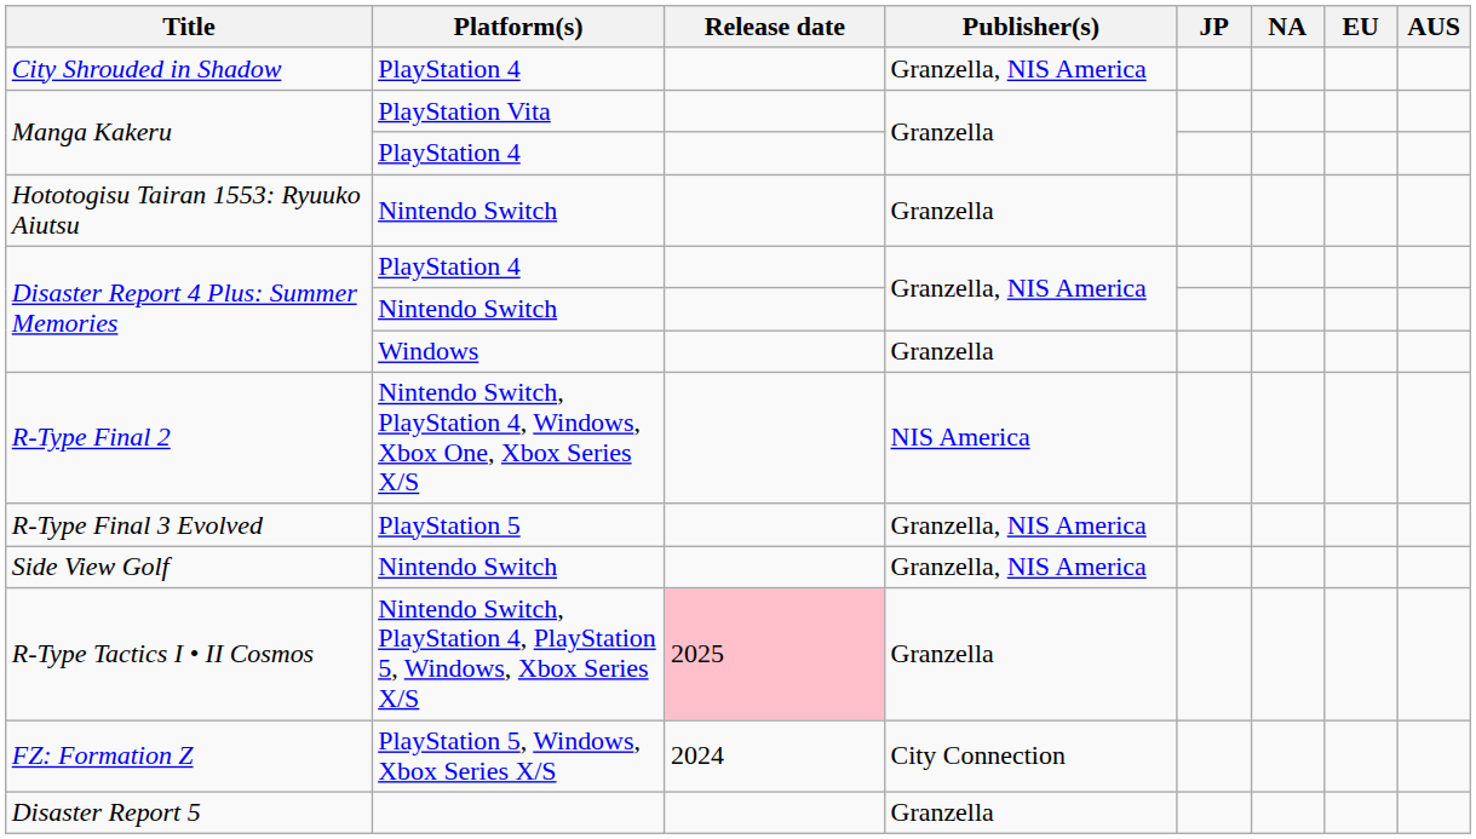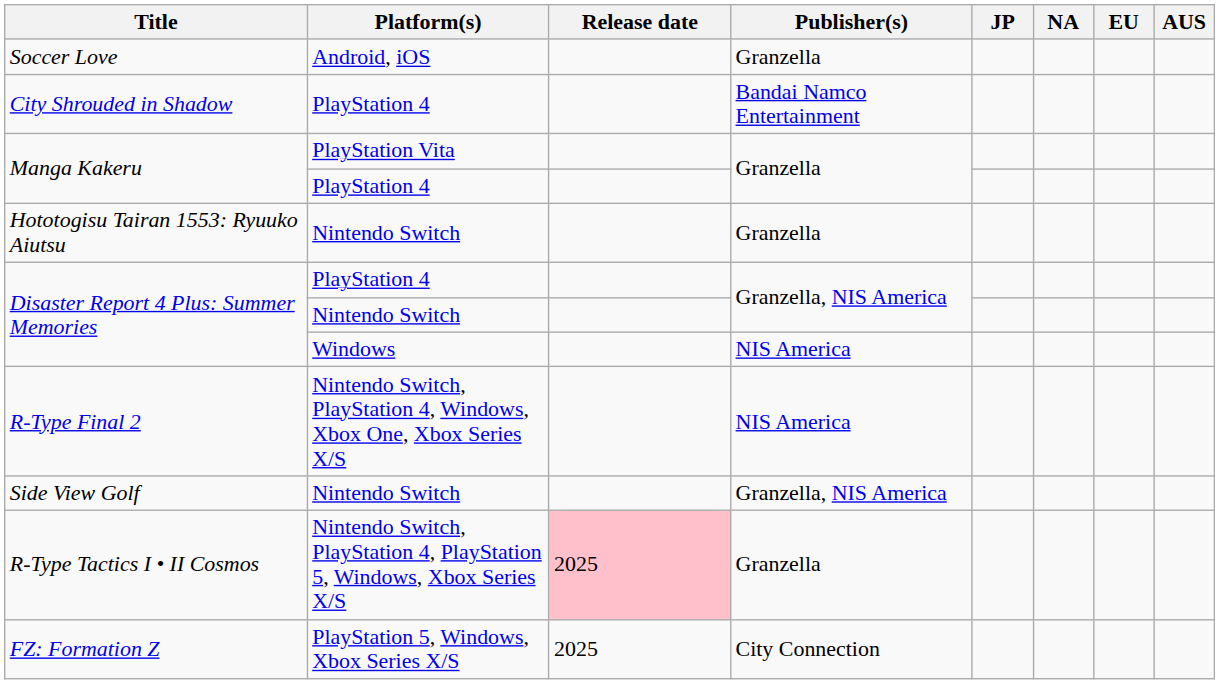 <table class="wikitable sortable" style="width: 100%">
 <tr>
 <th style="width:25%">Title</th>
 <th style="width:20%">Platform(s)</th>
 <th style="width:15%">Release date</th>
 <th style="width:20%">Publisher(s)</th>
 <th style="width:5%">JP</th>
 <th style="width:5%">NA</th>
 <th style="width:5%">EU</th>
 <th style="width:5%">AUS</th>
 </tr>
 <tr>
+<td><em>Soccer Love</em></td>
+<td><a href='#'>Android</a>, <a href='#'>iOS</a></td>
+<td></td>
+<td>Granzella</td>
+<td></td>
+<td></td>
+<td></td>
+<td></td>
+</tr>
+<tr>
 <td><em><a href='#'>City Shrouded in Shadow</a></em></td>
 <td><a href='#'>PlayStation 4</a></td>
 <td></td>
-<td>Granzella, <a href='#'>NIS America</a></td>
+<td><a href='#'>Bandai Namco Entertainment</a></td>
 <td></td>
 <td></td>
 <td></td>
 <td></td>
 </tr>
 <tr>
 <td rowspan="2"><em>Manga Kakeru</em></td>
 <td><a href='#'>PlayStation Vita</a></td>
 <td></td>
 <td rowspan="2">Granzella</td>
 <td></td>
 <td></td>
 <td></td>
 <td></td>
 </tr>
 <tr>
 <td><a href='#'>PlayStation 4</a></td>
 <td></td>
 <td></td>
 <td></td>
 <td></td>
 <td></td>
 </tr>
 <tr>
 <td><em>Hototogisu Tairan 1553: Ryuuko Aiutsu</em></td>
 <td><a href='#'>Nintendo Switch</a></td>
 <td></td>
 <td>Granzella</td>
 <td></td>
 <td></td>
 <td></td>
 <td></td>
 </tr>
 <tr>
 <td rowspan="3"><em><a href='#'>Disaster Report 4 Plus: Summer Memories</a></em></td>
 <td><a href='#'>PlayStation 4</a></td>
 <td></td>
 <td rowspan="2">Granzella, <a href='#'>NIS America</a></td>
 <td></td>
 <td></td>
 <td></td>
 <td></td>
 </tr>
 <tr>
 <td><a href='#'>Nintendo Switch</a></td>
 <td></td>
 <td></td>
 <td></td>
 <td></td>
 <td></td>
 </tr>
 <tr>
 <td><a href='#'>Windows</a></td>
 <td></td>
-<td>Granzella</td>
+<td><a href='#'>NIS America</a></td>
 <td></td>
 <td></td>
 <td></td>
 <td></td>
 </tr>
 <tr>
 <td><em><a href='#'>R-Type Final 2</a></em></td>
 <td><a href='#'>Nintendo Switch</a>, <a href='#'>PlayStation 4</a>, <a href='#'>Windows</a>, <a href='#'>Xbox One</a>, <a href='#'>Xbox Series X/S</a></td>
 <td></td>
 <td><a href='#'>NIS America</a></td>
-<td></td>
-<td></td>
-<td></td>
-<td></td>
-</tr>
-<tr>
-<td><em>R-Type Final 3 Evolved</em></td>
-<td><a href='#'>PlayStation 5</a></td>
-<td></td>
-<td>Granzella, <a href='#'>NIS America</a></td>
 <td></td>
 <td></td>
 <td></td>
 <td></td>
 </tr>
 <tr>
 <td><em>Side View Golf</em></td>
 <td><a href='#'>Nintendo Switch</a></td>
 <td></td>
 <td>Granzella, <a href='#'>NIS America</a></td>
 <td></td>
 <td></td>
 <td></td>
 <td></td>
 </tr>
 <tr>
 <td><em>R-Type Tactics I • II Cosmos</em></td>
 <td><a href='#'>Nintendo Switch</a>, <a href='#'>PlayStation 4</a>, <a href='#'>PlayStation 5</a>, <a href='#'>Windows</a>, <a href='#'>Xbox Series X/S</a></td>
 <td style="background: pink;">2025</td>
 <td>Granzella</td>
 <td></td>
 <td></td>
 <td></td>
 <td></td>
 </tr>
 <tr>
 <td><em><a href='#'>FZ: Formation Z</a></em></td>
 <td><a href='#'>PlayStation 5</a>, <a href='#'>Windows</a>, <a href='#'>Xbox Series X/S</a></td>
-<td>2024</td>
+<td>2025</td>
 <td>City Connection</td>
 <td></td>
 <td></td>
 <td></td>
 <td></td>
 </tr>
-<tr>
-<td><em>Disaster Report 5</em></td>
-<td></td>
-<td></td>
-<td>Granzella</td>
-<td></td>
-<td></td>
-<td></td>
-<td></td>
-</tr>
 </table>
